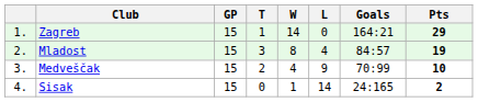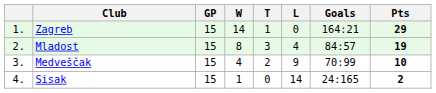 <table class="wikitable">
 <tr>
 <th width="30"></th>
 <th width="200">Club</th>
 <th width="30">GP</th>
+<th width="30">W</th>
 <th width="30">T</th>
-<th width="30">W</th>
 <th width="30">L</th>
 <th width="70">Goals</th>
 <th width="70">Pts</th>
 </tr>
 <tr bgcolor="#e6fae6" align="center">
 <td>1.</td>
 <td align="left"><a href='#'>Zagreb</a></td>
 <td>15</td>
+<td>14</td>
 <td>1</td>
-<td>14</td>
 <td>0</td>
 <td>164:21</td>
 <td><strong>29</strong></td>
 </tr>
 <tr bgcolor="#e6fae6" align="center">
 <td>2.</td>
 <td align="left"><a href='#'>Mladost</a></td>
 <td>15</td>
+<td>8</td>
 <td>3</td>
-<td>8</td>
 <td>4</td>
 <td>84:57</td>
 <td><strong>19</strong></td>
 </tr>
 <tr bgcolor="#FFFFFF" align="center">
 <td>3.</td>
 <td align="left"><a href='#'>Medveščak</a></td>
 <td>15</td>
+<td>4</td>
 <td>2</td>
-<td>4</td>
 <td>9</td>
 <td>70:99</td>
 <td><strong>10</strong></td>
 </tr>
 <tr bgcolor="#FFFFFF" align="center">
 <td>4.</td>
 <td align="left"><a href='#'>Sisak</a></td>
 <td>15</td>
+<td>1</td>
 <td>0</td>
-<td>1</td>
 <td>14</td>
 <td>24:165</td>
 <td><strong>2</strong></td>
 </tr>
 </table>
